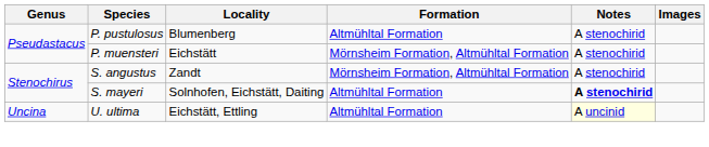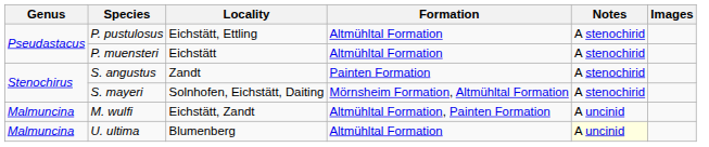 <table class="wikitable">
 <tr>
 <th>Genus</th>
 <th>Species</th>
 <th>Locality</th>
 <th>Formation</th>
 <th>Notes</th>
 <th>Images</th>
 </tr>
 <tr>
 <td rowspan="2"><em><a href='#'>Pseudastacus</a></em></td>
 <td><em>P. pustulosus</em></td>
-<td>Blumenberg</td>
+<td>Eichstätt, Ettling</td>
 <td><a href='#'>Altmühltal Formation</a></td>
 <td>A <a href='#'>stenochirid</a></td>
 <td></td>
 </tr>
 <tr>
 <td><em>P. muensteri</em></td>
 <td>Eichstätt</td>
-<td><a href='#'>Mörnsheim Formation</a>, <a href='#'>Altmühltal Formation</a></td>
+<td><a href='#'>Altmühltal Formation</a></td>
 <td>A <a href='#'>stenochirid</a></td>
 <td></td>
 </tr>
 <tr>
 <td rowspan="2"><em><a href='#'>Stenochirus</a></em></td>
 <td><em>S. angustus</em></td>
 <td>Zandt</td>
-<td><a href='#'>Mörnsheim Formation</a>, <a href='#'>Altmühltal Formation</a></td>
+<td><a href='#'>Painten Formation</a></td>
 <td>A <a href='#'>stenochirid</a></td>
 <td></td>
 </tr>
 <tr>
 <td><em>S. mayeri</em></td>
 <td>Solnhofen, Eichstätt, Daiting</td>
-<td><a href='#'>Altmühltal Formation</a></td>
-<td><strong>A <a href='#'>stenochirid</a></strong></td>
+<td><a href='#'>Mörnsheim Formation</a>, <a href='#'>Altmühltal Formation</a></td>
+<td>A <a href='#'>stenochirid</a></td>
 <td></td>
 </tr>
 <tr>
-<td><em><a href='#'>Uncina</a></em></td>
+<td><em><a href='#'>Malmuncina</a></em></td>
+<td><em>M. wulfi</em></td>
+<td>Eichstätt, Zandt</td>
+<td><a href='#'>Altmühltal Formation</a>, <a href='#'>Painten Formation</a></td>
+<td>A <a href='#'>uncinid</a></td>
+<td></td>
+</tr>
+<tr>
+<td><em><a href='#'>Malmuncina</a></em></td>
 <td><em>U. ultima</em></td>
-<td>Eichstätt, Ettling</td>
+<td>Blumenberg</td>
 <td><a href='#'>Altmühltal Formation</a></td>
 <td style="background: lightyellow;">A <a href='#'>uncinid</a></td>
 <td></td>
 </tr>
 </table>
